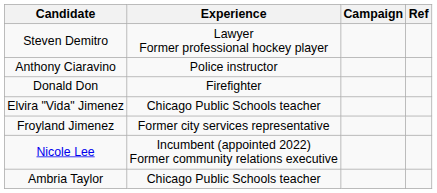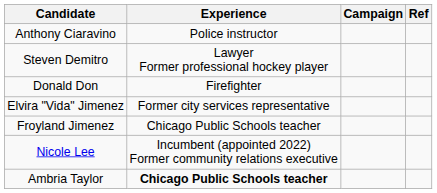 <table class="wikitable" style="text-align:center">
 <tr>
 <th>Candidate</th>
 <th>Experience</th>
 <th>Campaign</th>
 <th>Ref</th>
 </tr>
 <tr>
-<td>Steven Demitro</td>
-<td>Lawyer<br>Former professional hockey player</td>
+<td>Anthony Ciaravino</td>
+<td>Police instructor</td>
 <td></td>
 <td></td>
 </tr>
 <tr>
-<td>Anthony Ciaravino</td>
-<td>Police instructor</td>
+<td>Steven Demitro</td>
+<td>Lawyer<br>Former professional hockey player</td>
 <td></td>
 <td></td>
 </tr>
 <tr>
 <td>Donald Don</td>
 <td>Firefighter</td>
 <td></td>
 <td></td>
 </tr>
 <tr>
 <td>Elvira "Vida" Jimenez</td>
-<td>Chicago Public Schools teacher</td>
+<td>Former city services representative</td>
 <td></td>
 <td></td>
 </tr>
 <tr>
 <td>Froyland Jimenez</td>
-<td>Former city services representative</td>
+<td>Chicago Public Schools teacher</td>
 <td></td>
 <td></td>
 </tr>
 <tr>
 <td><a href='#'>Nicole Lee</a></td>
 <td>Incumbent (appointed 2022)<br>Former community relations executive</td>
 <td></td>
 <td></td>
 </tr>
 <tr>
 <td>Ambria Taylor</td>
-<td>Chicago Public Schools teacher</td>
+<td><strong>Chicago Public Schools teacher</strong></td>
 <td></td>
 <td></td>
 </tr>
 </table>
